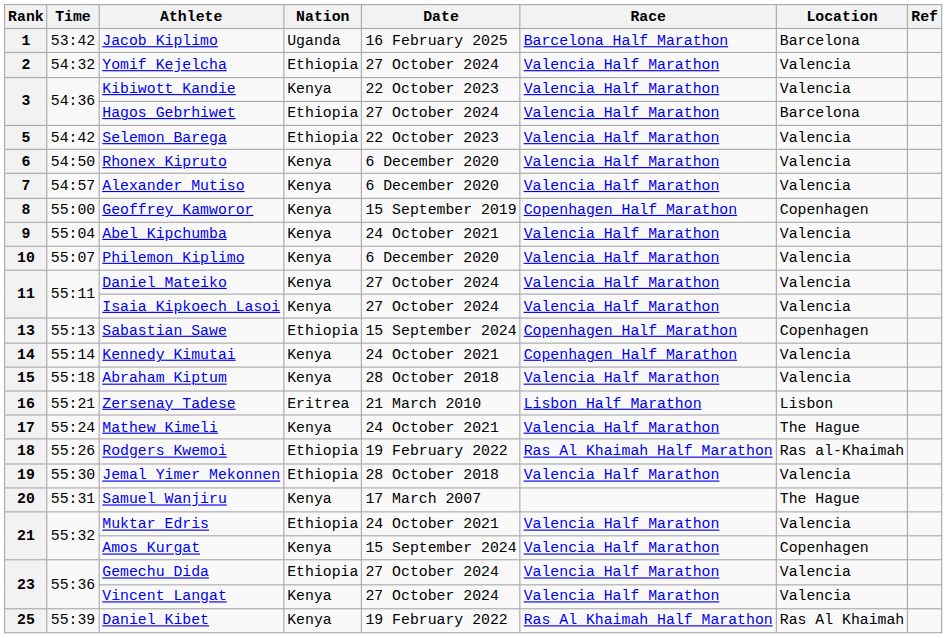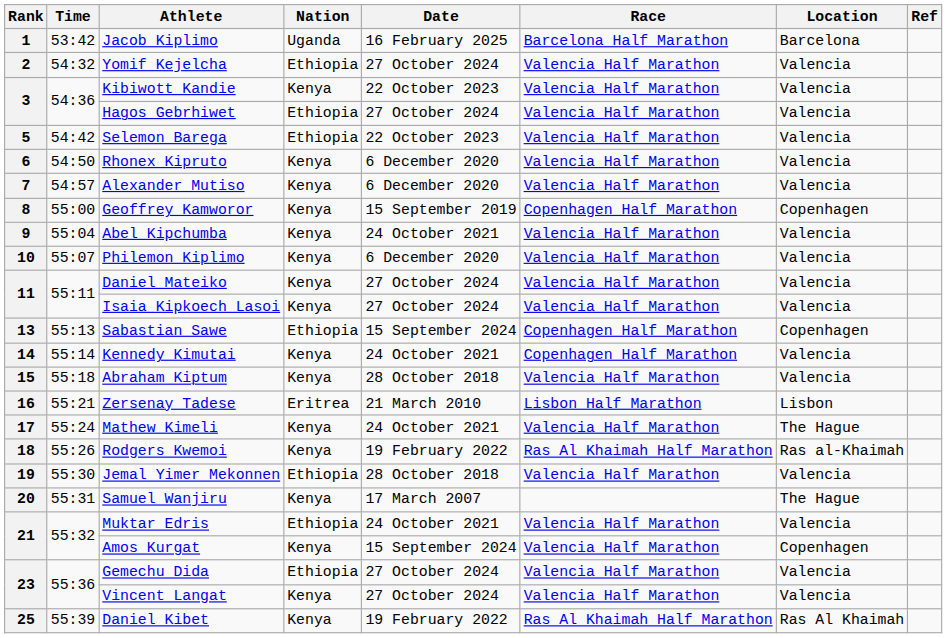 <table class="wikitable">
 <tr>
 <th>Rank</th>
 <th>Time</th>
 <th>Athlete</th>
 <th>Nation</th>
 <th>Date</th>
 <th>Race</th>
 <th>Location</th>
 <th>Ref</th>
 </tr>
 <tr>
 <th>1</th>
 <td>53:42</td>
 <td><a href='#'>Jacob Kiplimo</a></td>
 <td>Uganda</td>
 <td>16 February 2025</td>
 <td><a href='#'>Barcelona Half Marathon</a></td>
 <td>Barcelona</td>
 <td></td>
 </tr>
 <tr>
 <th>2</th>
 <td>54:32</td>
 <td><a href='#'>Yomif Kejelcha</a></td>
 <td>Ethiopia</td>
 <td>27 October 2024</td>
 <td><a href='#'>Valencia Half Marathon</a></td>
 <td>Valencia</td>
 <td></td>
 </tr>
 <tr>
 <th rowspan=2>3</th>
 <td rowspan=2>54:36</td>
 <td><a href='#'>Kibiwott Kandie</a></td>
 <td>Kenya</td>
 <td>22 October 2023</td>
 <td><a href='#'>Valencia Half Marathon</a></td>
 <td>Valencia</td>
 <td></td>
 </tr>
 <tr>
 <td><a href='#'>Hagos Gebrhiwet</a></td>
 <td>Ethiopia</td>
 <td>27 October 2024</td>
 <td><a href='#'>Valencia Half Marathon</a></td>
-<td>Barcelona</td>
+<td>Valencia</td>
 <td></td>
 </tr>
 <tr>
 <th>5</th>
 <td>54:42</td>
 <td><a href='#'>Selemon Barega</a></td>
 <td>Ethiopia</td>
 <td>22 October 2023</td>
 <td><a href='#'>Valencia Half Marathon</a></td>
 <td>Valencia</td>
 <td></td>
 </tr>
 <tr>
 <th>6</th>
 <td>54:50</td>
 <td><a href='#'>Rhonex Kipruto</a></td>
 <td>Kenya</td>
 <td>6 December 2020</td>
 <td><a href='#'>Valencia Half Marathon</a></td>
 <td>Valencia</td>
 <td></td>
 </tr>
 <tr>
 <th>7</th>
 <td>54:57</td>
 <td><a href='#'>Alexander Mutiso</a></td>
 <td>Kenya</td>
 <td>6 December 2020</td>
 <td><a href='#'>Valencia Half Marathon</a></td>
 <td>Valencia</td>
 <td></td>
 </tr>
 <tr>
 <th>8</th>
 <td>55:00</td>
 <td><a href='#'>Geoffrey Kamworor</a></td>
 <td>Kenya</td>
 <td>15 September 2019</td>
 <td><a href='#'>Copenhagen Half Marathon</a></td>
 <td>Copenhagen</td>
 <td></td>
 </tr>
 <tr>
 <th>9</th>
 <td>55:04</td>
 <td><a href='#'>Abel Kipchumba</a></td>
 <td>Kenya</td>
 <td>24 October 2021</td>
 <td><a href='#'>Valencia Half Marathon</a></td>
 <td>Valencia</td>
 <td></td>
 </tr>
 <tr>
 <th>10</th>
 <td>55:07</td>
 <td><a href='#'>Philemon Kiplimo</a></td>
 <td>Kenya</td>
 <td>6 December 2020</td>
 <td><a href='#'>Valencia Half Marathon</a></td>
 <td>Valencia</td>
 <td></td>
 </tr>
 <tr>
 <th rowspan=2>11</th>
 <td rowspan=2>55:11</td>
 <td><a href='#'>Daniel Mateiko</a></td>
 <td>Kenya</td>
 <td>27 October 2024</td>
 <td><a href='#'>Valencia Half Marathon</a></td>
 <td>Valencia</td>
 <td></td>
 </tr>
 <tr>
 <td><a href='#'>Isaia Kipkoech Lasoi</a></td>
 <td>Kenya</td>
 <td>27 October 2024</td>
 <td><a href='#'>Valencia Half Marathon</a></td>
 <td>Valencia</td>
 <td></td>
 </tr>
 <tr>
 <th>13</th>
 <td>55:13</td>
 <td><a href='#'>Sabastian Sawe</a></td>
 <td>Ethiopia</td>
 <td>15 September 2024</td>
 <td><a href='#'>Copenhagen Half Marathon</a></td>
 <td>Copenhagen</td>
 <td></td>
 </tr>
 <tr>
 <th>14</th>
 <td>55:14</td>
 <td><a href='#'>Kennedy Kimutai</a></td>
 <td>Kenya</td>
 <td>24 October 2021</td>
 <td><a href='#'>Copenhagen Half Marathon</a></td>
 <td>Valencia</td>
 <td></td>
 </tr>
 <tr>
 <th>15</th>
 <td>55:18</td>
 <td><a href='#'>Abraham Kiptum</a></td>
 <td>Kenya</td>
 <td>28 October 2018</td>
 <td><a href='#'>Valencia Half Marathon</a></td>
 <td>Valencia</td>
 <td></td>
 </tr>
 <tr>
 <th>16</th>
 <td>55:21</td>
 <td><a href='#'>Zersenay Tadese</a></td>
 <td>Eritrea</td>
 <td>21 March 2010</td>
 <td><a href='#'>Lisbon Half Marathon</a></td>
 <td>Lisbon</td>
 <td></td>
 </tr>
 <tr>
 <th>17</th>
 <td>55:24</td>
 <td><a href='#'>Mathew Kimeli</a></td>
 <td>Kenya</td>
 <td>24 October 2021</td>
 <td><a href='#'>Valencia Half Marathon</a></td>
 <td>The Hague</td>
 <td></td>
 </tr>
 <tr>
 <th>18</th>
 <td>55:26</td>
 <td><a href='#'>Rodgers Kwemoi</a></td>
-<td>Ethiopia</td>
+<td>Kenya</td>
 <td>19 February 2022</td>
 <td><a href='#'>Ras Al Khaimah Half Marathon</a></td>
 <td>Ras al-Khaimah</td>
 <td></td>
 </tr>
 <tr>
 <th>19</th>
 <td>55:30</td>
 <td><a href='#'>Jemal Yimer Mekonnen</a></td>
 <td>Ethiopia</td>
 <td>28 October 2018</td>
 <td><a href='#'>Valencia Half Marathon</a></td>
 <td>Valencia</td>
 <td></td>
 </tr>
 <tr>
 <th>20</th>
 <td>55:31</td>
 <td><a href='#'>Samuel Wanjiru</a></td>
 <td>Kenya</td>
 <td>17 March 2007</td>
 <td></td>
 <td>The Hague</td>
 <td></td>
 </tr>
 <tr>
 <th rowspan=2>21</th>
 <td rowspan=2>55:32</td>
 <td><a href='#'>Muktar Edris</a></td>
 <td>Ethiopia</td>
 <td>24 October 2021</td>
 <td><a href='#'>Valencia Half Marathon</a></td>
 <td>Valencia</td>
 <td></td>
 </tr>
 <tr>
 <td><a href='#'>Amos Kurgat</a></td>
 <td>Kenya</td>
 <td>15 September 2024</td>
 <td><a href='#'>Valencia Half Marathon</a></td>
 <td>Copenhagen</td>
 <td></td>
 </tr>
 <tr>
 <th rowspan=2>23</th>
 <td rowspan=2>55:36</td>
 <td><a href='#'>Gemechu Dida</a></td>
 <td>Ethiopia</td>
 <td>27 October 2024</td>
 <td><a href='#'>Valencia Half Marathon</a></td>
 <td>Valencia</td>
 <td></td>
 </tr>
 <tr>
 <td><a href='#'>Vincent Langat</a></td>
 <td>Kenya</td>
 <td>27 October 2024</td>
 <td><a href='#'>Valencia Half Marathon</a></td>
 <td>Valencia</td>
 <td></td>
 </tr>
 <tr>
 <th>25</th>
 <td>55:39</td>
 <td><a href='#'>Daniel Kibet</a></td>
 <td>Kenya</td>
 <td>19 February 2022</td>
 <td><a href='#'>Ras Al Khaimah Half Marathon</a></td>
 <td>Ras Al Khaimah</td>
 <td></td>
 </tr>
 </table>
